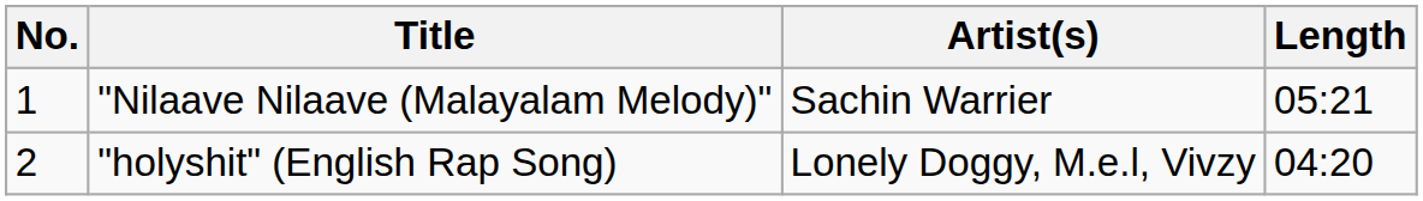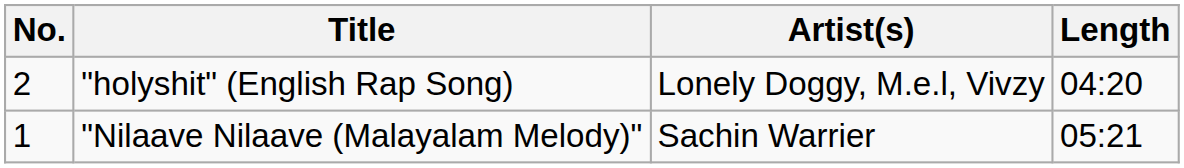 <table class="wikitable">
 <tr>
 <th>No.</th>
 <th>Title</th>
 <th>Artist(s)</th>
 <th>Length</th>
 </tr>
 <tr>
+<td>2</td>
+<td>"holyshit" (English Rap Song)</td>
+<td>Lonely Doggy, M.e.l, Vivzy</td>
+<td>04:20</td>
+</tr>
+<tr>
 <td>1</td>
 <td>"Nilaave Nilaave (Malayalam Melody)"</td>
 <td>Sachin Warrier</td>
 <td>05:21</td>
 </tr>
-<tr>
-<td>2</td>
-<td>"holyshit" (English Rap Song)</td>
-<td>Lonely Doggy, M.e.l, Vivzy</td>
-<td>04:20</td>
-</tr>
 </table>
